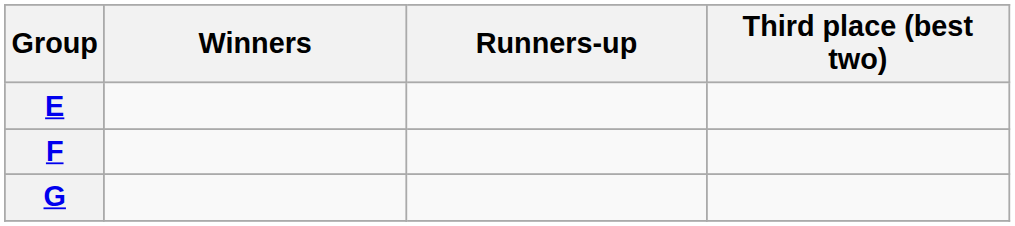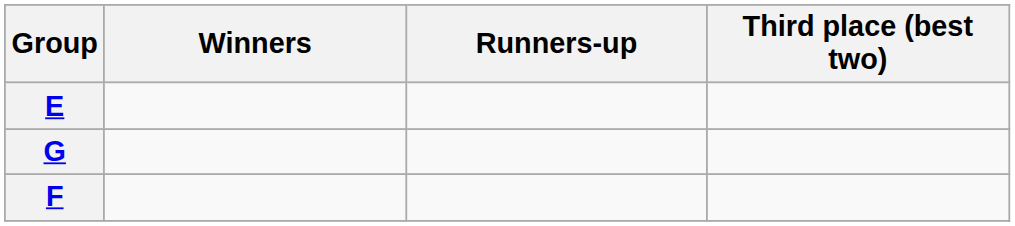 <table class=wikitable>
 <tr>
 <th>Group</th>
 <th width=160>Winners</th>
 <th width=160>Runners-up</th>
 <th width=160>Third place (best two)</th>
 </tr>
 <tr>
 <th><a href='#'>E</a></th>
 <td></td>
 <td></td>
 <td></td>
 </tr>
 <tr>
+<th><a href='#'>G</a></th>
+<td></td>
+<td></td>
+<td></td>
+</tr>
+<tr>
 <th><a href='#'>F</a></th>
 <td></td>
 <td></td>
 <td></td>
 </tr>
-<tr>
-<th><a href='#'>G</a></th>
-<td></td>
-<td></td>
-<td></td>
-</tr>
 </table>
